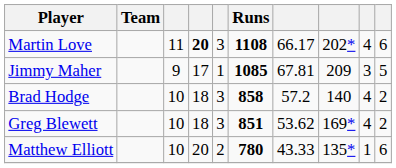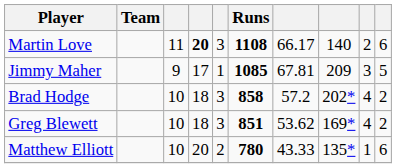 <table class="wikitable sortable" style="text-align:center">
 <tr>
 <th class="unsortable">Player </th>
 <th>Team</th>
 <th></th>
 <th></th>
 <th></th>
 <th>Runs</th>
 <th></th>
 <th></th>
 <th></th>
 <th></th>
 </tr>
 <tr>
 <td style="text-align:left"><a href='#'>Martin Love</a></td>
 <td style="text-align:left"></td>
 <td>11</td>
 <td><strong>20</strong></td>
 <td>3</td>
 <td><strong>1108</strong></td>
 <td>66.17</td>
-<td>202<a href='#'>*</a></td>
-<td>4</td>
+<td>140</td>
+<td>2</td>
 <td>6</td>
 </tr>
 <tr>
 <td style="text-align:left"><a href='#'>Jimmy Maher</a></td>
 <td style="text-align:left"></td>
 <td>9</td>
 <td>17</td>
 <td>1</td>
 <td><strong>1085</strong></td>
 <td>67.81</td>
 <td>209</td>
 <td>3</td>
 <td>5</td>
 </tr>
 <tr>
 <td style="text-align:left"><a href='#'>Brad Hodge</a></td>
 <td style="text-align:left"></td>
 <td>10</td>
 <td>18</td>
 <td>3</td>
 <td><strong>858</strong></td>
 <td>57.2</td>
-<td>140</td>
+<td>202<a href='#'>*</a></td>
 <td>4</td>
 <td>2</td>
 </tr>
 <tr>
 <td style="text-align:left"><a href='#'>Greg Blewett</a></td>
 <td style="text-align:left"></td>
 <td>10</td>
 <td>18</td>
 <td>3</td>
 <td><strong>851</strong></td>
 <td>53.62</td>
 <td>169<a href='#'>*</a></td>
 <td>4</td>
 <td>2</td>
 </tr>
 <tr>
 <td style="text-align:left"><a href='#'>Matthew Elliott</a></td>
 <td style="text-align:left"></td>
 <td>10</td>
 <td>20</td>
 <td>2</td>
 <td><strong>780</strong></td>
 <td>43.33</td>
 <td>135<a href='#'>*</a></td>
 <td>1</td>
 <td>6</td>
 </tr>
 <tr>
 </tr>
 </table>
